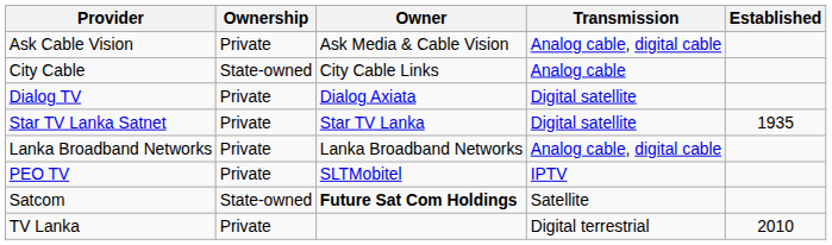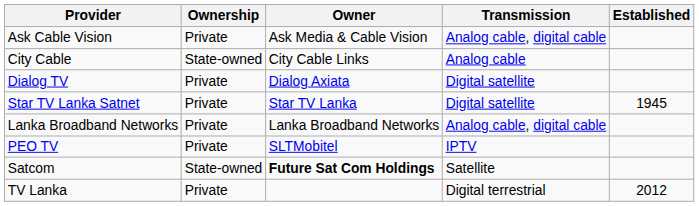 <table class="wikitable sortable mw-collapsible mw-collapsed" style="text-align:center; font-size:90%">
 <tr>
 <th valign="bottom">Provider</th>
 <th valign="bottom">Ownership</th>
 <th valign="bottom">Owner</th>
 <th valign="bottom">Transmission</th>
 <th valign="bottom">Established</th>
 </tr>
 <tr>
 <td align="left">Ask Cable Vision</td>
 <td align="left">Private</td>
 <td align="left">Ask Media & Cable Vision</td>
 <td align="left"><a href='#'>Analog cable</a>, <a href='#'>digital cable</a></td>
 <td></td>
 </tr>
 <tr>
 <td align="left">City Cable</td>
 <td align="left">State-owned</td>
 <td align="left">City Cable Links</td>
 <td align="left"><a href='#'>Analog cable</a></td>
 <td></td>
 </tr>
 <tr>
 <td align="left"><a href='#'>Dialog TV</a></td>
 <td align="left">Private</td>
 <td align="left"><a href='#'>Dialog Axiata</a></td>
 <td align="left"><a href='#'>Digital satellite</a></td>
 <td></td>
 </tr>
 <tr>
 <td align="left"><a href='#'>Star TV Lanka Satnet</a></td>
 <td align="left">Private</td>
 <td align="left"><a href='#'>Star TV Lanka</a></td>
 <td align="left"><a href='#'>Digital satellite</a></td>
-<td>1935</td>
+<td>1945</td>
 </tr>
 <tr>
 <td align="left">Lanka Broadband Networks</td>
 <td align="left">Private</td>
 <td align="left">Lanka Broadband Networks</td>
 <td align="left"><a href='#'>Analog cable</a>, <a href='#'>digital cable</a></td>
 <td></td>
 </tr>
 <tr>
 <td align="left"><a href='#'>PEO TV</a></td>
 <td align="left">Private</td>
 <td align="left"><a href='#'>SLTMobitel</a></td>
 <td align="left"><a href='#'>IPTV</a></td>
 <td></td>
 </tr>
 <tr>
 <td align="left">Satcom</td>
 <td align="left">State-owned</td>
 <td align="left"><strong>Future Sat Com Holdings</strong></td>
 <td align="left">Satellite</td>
 <td></td>
 </tr>
 <tr>
 <td align="left">TV Lanka</td>
 <td align="left">Private</td>
 <td></td>
 <td align="left">Digital terrestrial</td>
-<td>2010</td>
+<td>2012</td>
 </tr>
 </table>
